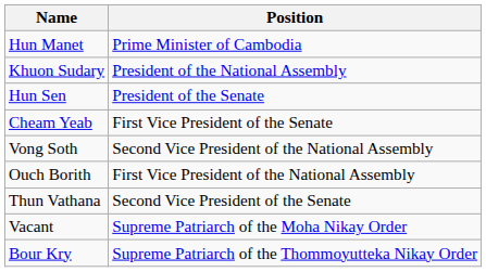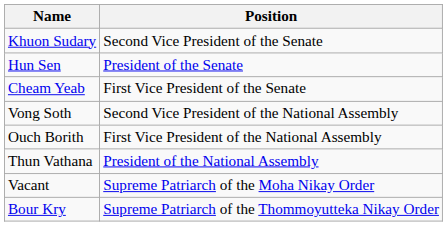 <table class="wikitable sortable">
 <tr>
 <th>Name</th>
 <th>Position</th>
 </tr>
 <tr>
-<td><a href='#'>Hun Manet</a></td>
-<td><a href='#'>Prime Minister of Cambodia</a></td>
-</tr>
-<tr>
 <td><a href='#'>Khuon Sudary</a></td>
-<td><a href='#'>President of the National Assembly</a></td>
+<td>Second Vice President of the Senate</td>
 </tr>
 <tr>
 <td><a href='#'>Hun Sen</a></td>
 <td><a href='#'>President of the Senate</a></td>
 </tr>
 <tr>
 <td><a href='#'>Cheam Yeab</a></td>
 <td>First Vice President of the Senate</td>
 </tr>
 <tr>
 <td>Vong Soth</td>
 <td>Second Vice President of the National Assembly</td>
 </tr>
 <tr>
 <td>Ouch Borith</td>
 <td>First Vice President of the National Assembly</td>
 </tr>
 <tr>
 <td>Thun Vathana</td>
-<td>Second Vice President of the Senate</td>
+<td><a href='#'>President of the National Assembly</a></td>
 </tr>
 <tr>
 <td>Vacant</td>
 <td><a href='#'>Supreme Patriarch</a> of the <a href='#'>Moha Nikay Order</a></td>
 </tr>
 <tr>
 <td><a href='#'>Bour Kry</a></td>
 <td><a href='#'>Supreme Patriarch</a> of the <a href='#'>Thommoyutteka Nikay Order</a></td>
 </tr>
 </table>
